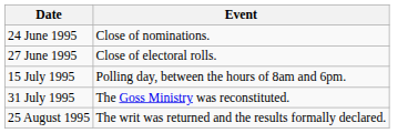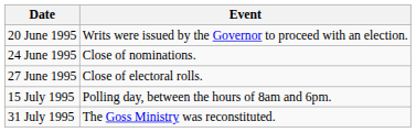 <table class="wikitable">
 <tr>
 <th>Date</th>
 <th>Event</th>
+</tr>
+<tr>
+<td>20 June 1995</td>
+<td>Writs were issued by the <a href='#'>Governor</a> to proceed with an election.</td>
 </tr>
 <tr>
 <td>24 June 1995</td>
 <td>Close of nominations.</td>
 </tr>
 <tr>
 <td>27 June 1995</td>
 <td>Close of electoral rolls.</td>
 </tr>
 <tr>
 <td>15 July 1995</td>
 <td>Polling day, between the hours of 8am and 6pm.</td>
 </tr>
 <tr>
 <td>31 July 1995</td>
 <td>The <a href='#'>Goss Ministry</a> was reconstituted.</td>
 </tr>
-<tr>
-<td>25 August 1995</td>
-<td>The writ was returned and the results formally declared.</td>
-</tr>
 </table>
